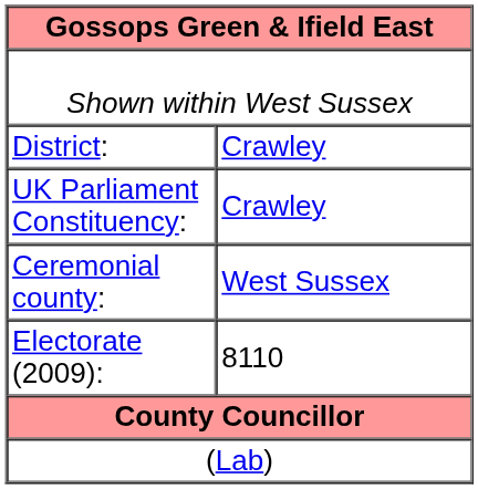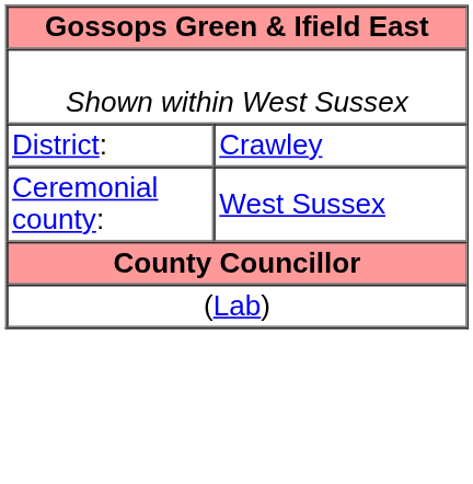 <table class="vcard" border=1 cellpadding=2 cellspacing=0 align=right width=260 style=margin-left:0.5em;>
 <tr>
 <th class="fn org" colspan=2 align=center bgcolor="#ff9999"><strong>Gossops Green & Ifield East</strong></th>
 </tr>
 <tr>
 <td colspan=2 align=center><br><em>Shown within West Sussex</em></td>
 </tr>
 <tr class="note">
 <td width="45%"><a href='#'>District</a>:</td>
 <td><a href='#'>Crawley</a></td>
 </tr>
 <tr class="note">
-<td><a href='#'>UK Parliament Constituency</a>:</td>
-<td><a href='#'>Crawley</a></td>
-</tr>
-<tr class="note">
 <td><a href='#'>Ceremonial county</a>:</td>
 <td><a href='#'>West Sussex</a></td>
-</tr>
-<tr class="note">
-<td><a href='#'>Electorate</a> (2009):</td>
-<td>8110</td>
 </tr>
 <tr>
 <th colspan=2 align=center bgcolor="#ff9999">County Councillor</th>
 </tr>
 <tr>
 <td colspan=2 align=center> (<a href='#'>Lab</a>)</td>
 </tr>
 </table>
